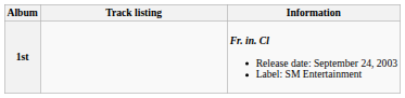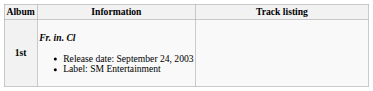 <table class="wikitable">
 <tr>
 <th>Album</th>
+<th>Information</th>
 <th style="width:280px;">Track listing</th>
-<th>Information</th>
 </tr>
 <tr>
 <th>1st</th>
+<td><br><strong><em>Fr. in. Cl</em></strong><ul><li>Release date: September 24, 2003</li><li>Label: SM Entertainment</li></ul></td>
 <td style="text-align:center" style="font-size: 85%;"></td>
-<td><br><strong><em>Fr. in. Cl</em></strong><ul><li>Release date: September 24, 2003</li><li>Label: SM Entertainment</li></ul></td>
 </tr>
 </table>
